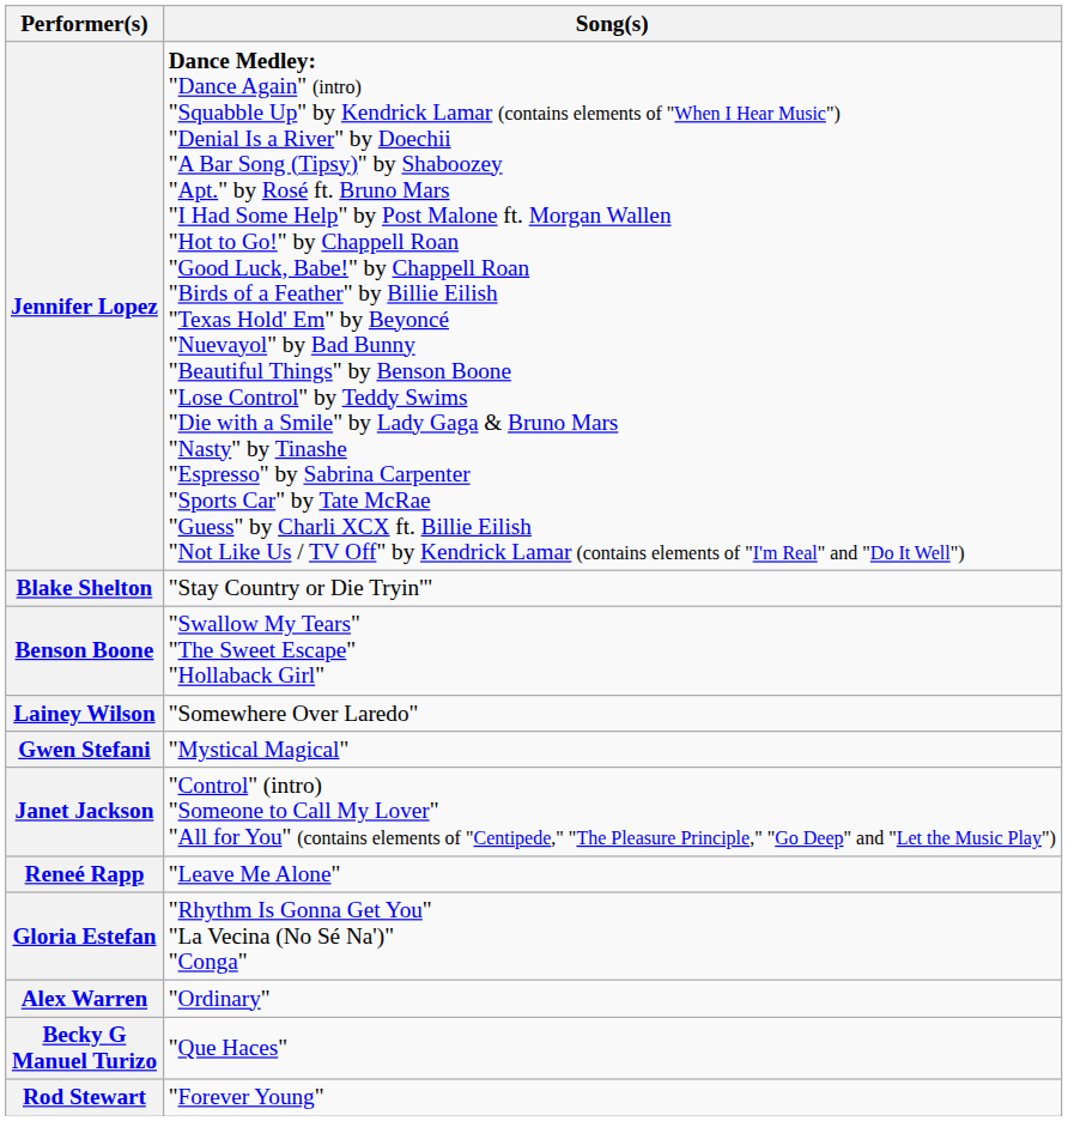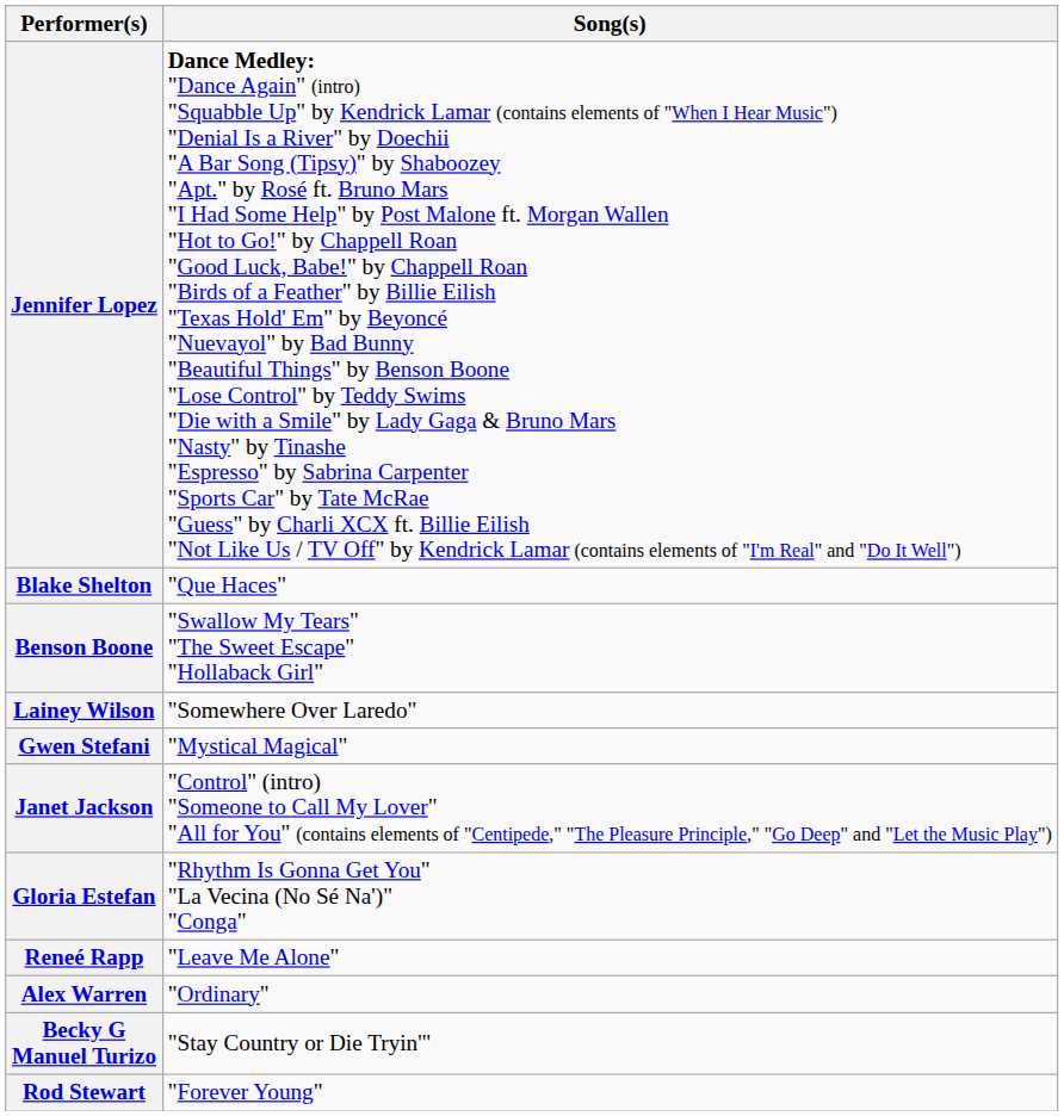 <table class="wikitable plainrowheaders">
 <tr>
 <th scope="col">Performer(s)</th>
 <th scope="col">Song(s)</th>
 </tr>
 <tr>
 <th scope="row"><a href='#'>Jennifer Lopez</a></th>
 <td><strong>Dance Medley:</strong><br> "<a href='#'>Dance Again</a>" <small>(intro)</small><br> "<a href='#'>Squabble Up</a>" by <a href='#'>Kendrick Lamar</a> <small>(contains elements of "<a href='#'>When I Hear Music</a>")</small><br>"<a href='#'>Denial Is a River</a>" by <a href='#'>Doechii</a> <br>"<a href='#'>A Bar Song (Tipsy)</a>" by <a href='#'>Shaboozey</a><br>"<a href='#'>Apt.</a>" by <a href='#'>Rosé</a> ft. <a href='#'>Bruno Mars </a> <br>"<a href='#'>I Had Some Help</a>" by <a href='#'>Post Malone</a> ft. <a href='#'>Morgan Wallen</a> <br>"<a href='#'>Hot to Go!</a>" by <a href='#'>Chappell Roan</a> <br>"<a href='#'>Good Luck, Babe!</a>" by <a href='#'>Chappell Roan</a> <br>"<a href='#'>Birds of a Feather</a>" by <a href='#'>Billie Eilish</a><br>"<a href='#'>Texas Hold' Em</a>" by <a href='#'>Beyoncé</a> <br>"<a href='#'>Nuevayol</a>" by <a href='#'>Bad Bunny</a><br>"<a href='#'>Beautiful Things</a>" by <a href='#'>Benson Boone</a><br>"<a href='#'>Lose Control</a>" by <a href='#'>Teddy Swims</a><br>"<a href='#'>Die with a Smile</a>" by <a href='#'>Lady Gaga</a> & <a href='#'>Bruno Mars</a><br>"<a href='#'>Nasty</a>" by <a href='#'>Tinashe</a><br>"<a href='#'>Espresso</a>" by <a href='#'>Sabrina Carpenter</a><br>"<a href='#'>Sports Car</a>" by <a href='#'>Tate McRae</a><br>"<a href='#'>Guess</a>" by <a href='#'>Charli XCX</a> ft. <a href='#'>Billie Eilish</a><br>"<a href='#'>Not Like Us</a> / <a href='#'>TV Off</a>" by <a href='#'>Kendrick Lamar</a><small> (contains elements of "<a href='#'>I'm Real</a>" and "<a href='#'>Do It Well</a>")</small></td>
 </tr>
 <tr>
 <th scope="row"><a href='#'>Blake Shelton</a></th>
-<td>"Stay Country or Die Tryin'"</td>
+<td>"<a href='#'>Que Haces</a>"</td>
 </tr>
 <tr>
 <th scope="row"><a href='#'>Benson Boone</a></th>
 <td>"<a href='#'>Swallow My Tears</a>"<br>"<a href='#'>The Sweet Escape</a>"<br>"<a href='#'>Hollaback Girl</a>"</td>
 </tr>
 <tr>
 <th scope="row"><a href='#'>Lainey Wilson</a></th>
 <td>"Somewhere Over Laredo"</td>
 </tr>
 <tr>
 <th scope="row"><a href='#'>Gwen Stefani</a></th>
 <td>"<a href='#'>Mystical Magical</a>"</td>
 </tr>
 <tr>
 <th scope="row"><a href='#'>Janet Jackson</a></th>
 <td>"<a href='#'>Control</a>" (intro)<br>"<a href='#'>Someone to Call My Lover</a>" <br>"<a href='#'>All for You</a>" <small>(contains elements of "<a href='#'>Centipede</a>," "<a href='#'>The Pleasure Principle</a>," "<a href='#'>Go Deep</a>" and "<a href='#'>Let the Music Play</a>")</small></td>
 </tr>
 <tr>
+<th scope="row"><a href='#'>Gloria Estefan</a></th>
+<td>"<a href='#'>Rhythm Is Gonna Get You</a>"<br>"La Vecina (No Sé Na')"<br>"<a href='#'>Conga</a>"</td>
+</tr>
+<tr>
 <th scope="row"><a href='#'>Reneé Rapp</a></th>
 <td>"<a href='#'>Leave Me Alone</a>"</td>
-</tr>
-<tr>
-<th scope="row"><a href='#'>Gloria Estefan</a></th>
-<td>"<a href='#'>Rhythm Is Gonna Get You</a>"<br>"La Vecina (No Sé Na')"<br>"<a href='#'>Conga</a>"</td>
 </tr>
 <tr>
 <th scope="row"><a href='#'>Alex Warren</a></th>
 <td>"<a href='#'>Ordinary</a>"</td>
 </tr>
 <tr>
 <th scope="row"><a href='#'>Becky G</a><br><a href='#'>Manuel Turizo</a></th>
-<td>"<a href='#'>Que Haces</a>"</td>
+<td>"Stay Country or Die Tryin'"</td>
 </tr>
 <tr>
 <th scope="row"><a href='#'>Rod Stewart</a></th>
 <td>"<a href='#'>Forever Young</a>"</td>
 </tr>
 </table>
